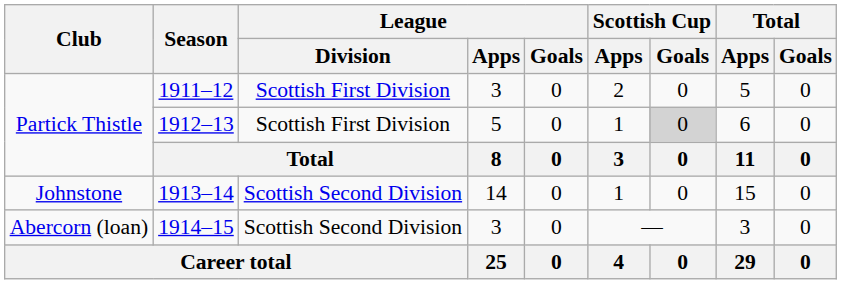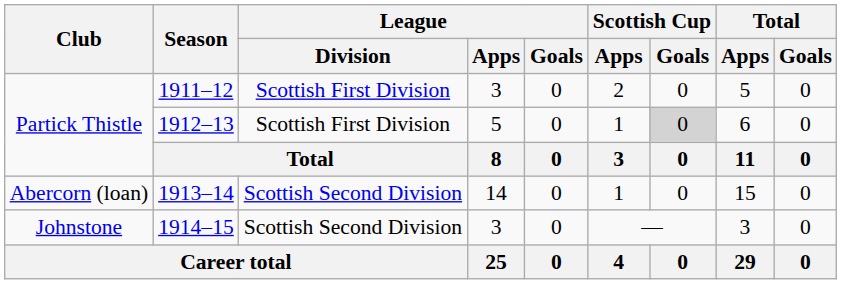 <table class="wikitable" style="text-align: center">
 <tr>
 <th rowspan="2">Club</th>
 <th rowspan="2">Season</th>
 <th colspan="3">League</th>
 <th colspan="2">Scottish Cup</th>
 <th colspan="2">Total</th>
 </tr>
 <tr>
 <th>Division</th>
 <th>Apps</th>
 <th>Goals</th>
 <th>Apps</th>
 <th>Goals</th>
 <th>Apps</th>
 <th>Goals</th>
 </tr>
 <tr>
 <td rowspan="3"><a href='#'>Partick Thistle</a></td>
 <td><a href='#'>1911–12</a></td>
 <td><a href='#'>Scottish First Division</a></td>
 <td>3</td>
 <td>0</td>
 <td>2</td>
 <td>0</td>
 <td>5</td>
 <td>0</td>
 </tr>
 <tr>
 <td><a href='#'>1912–13</a></td>
 <td>Scottish First Division</td>
 <td>5</td>
 <td>0</td>
 <td>1</td>
 <td style="background: lightgrey;">0</td>
 <td>6</td>
 <td>0</td>
 </tr>
 <tr>
 <th colspan="2">Total</th>
 <th>8</th>
 <th>0</th>
 <th>3</th>
 <th>0</th>
 <th>11</th>
 <th>0</th>
 </tr>
 <tr>
-<td><a href='#'>Johnstone</a></td>
+<td><a href='#'>Abercorn</a> (loan)</td>
 <td><a href='#'>1913–14</a></td>
 <td><a href='#'>Scottish Second Division</a></td>
 <td>14</td>
 <td>0</td>
 <td>1</td>
 <td>0</td>
 <td>15</td>
 <td>0</td>
 </tr>
 <tr>
-<td><a href='#'>Abercorn</a> (loan)</td>
+<td><a href='#'>Johnstone</a></td>
 <td><a href='#'>1914–15</a></td>
 <td>Scottish Second Division</td>
 <td>3</td>
 <td>0</td>
 <td colspan="2">—</td>
 <td>3</td>
 <td>0</td>
 </tr>
 <tr>
 <th colspan="3">Career total</th>
 <th>25</th>
 <th>0</th>
 <th>4</th>
 <th>0</th>
 <th>29</th>
 <th>0</th>
 </tr>
 </table>
